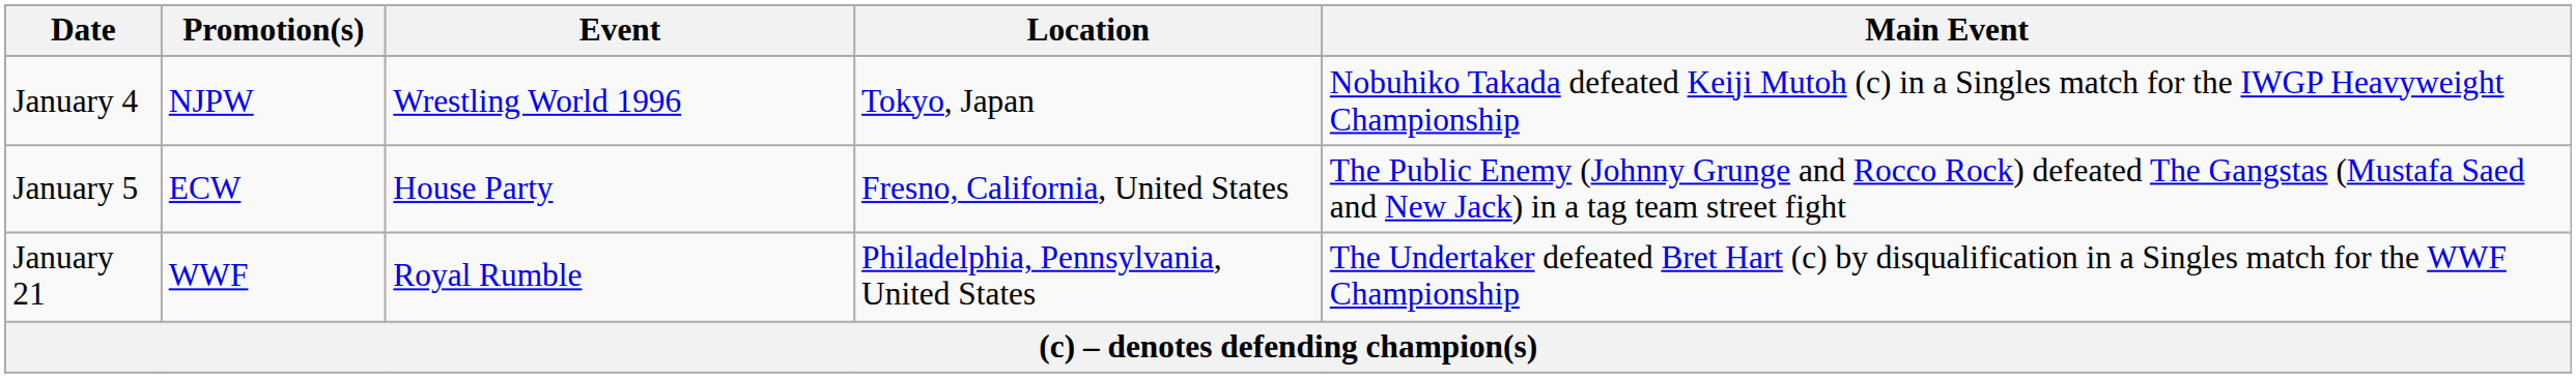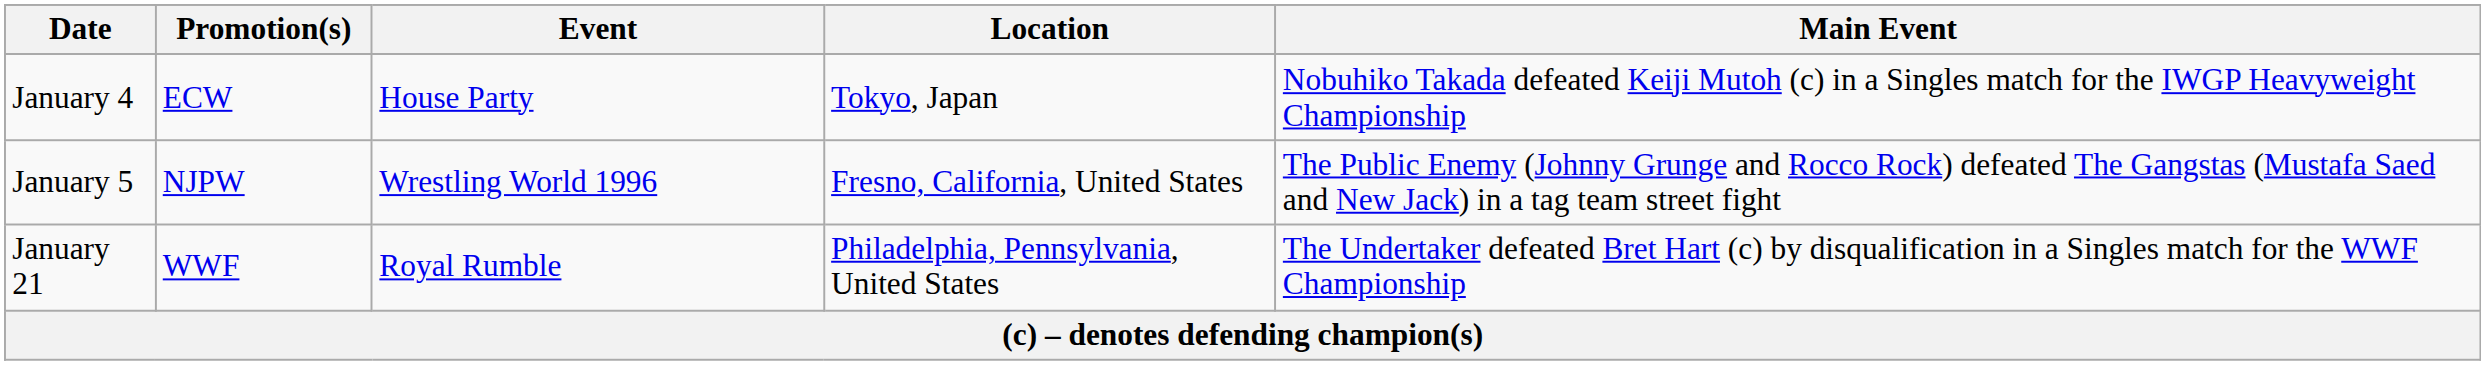 <table class="wikitable" style="width:100%;">
 <tr>
 <th width="5%">Date</th>
 <th width="5%">Promotion(s)</th>
 <th style="width:15%;">Event</th>
 <th style="width:15%;">Location</th>
 <th style="width:40%;">Main Event</th>
 </tr>
 <tr style="width:20%;" |Notes>
 </tr>
 <tr>
 <td>January 4</td>
-<td><a href='#'>NJPW</a></td>
-<td><a href='#'>Wrestling World 1996</a></td>
+<td><a href='#'>ECW</a></td>
+<td><a href='#'>House Party</a></td>
 <td><a href='#'>Tokyo</a>, Japan</td>
 <td><a href='#'>Nobuhiko Takada</a> defeated <a href='#'>Keiji Mutoh</a> (c) in a Singles match for the <a href='#'>IWGP Heavyweight Championship</a></td>
 </tr>
 <tr>
 <td>January 5</td>
-<td><a href='#'>ECW</a></td>
-<td><a href='#'>House Party</a></td>
+<td><a href='#'>NJPW</a></td>
+<td><a href='#'>Wrestling World 1996</a></td>
 <td><a href='#'>Fresno, California</a>, United States</td>
 <td><a href='#'>The Public Enemy</a> (<a href='#'>Johnny Grunge</a> and <a href='#'>Rocco Rock</a>) defeated <a href='#'>The Gangstas</a> (<a href='#'>Mustafa Saed</a> and <a href='#'>New Jack</a>) in a tag team street fight</td>
 </tr>
 <tr>
 <td>January 21</td>
 <td><a href='#'>WWF</a></td>
 <td><a href='#'>Royal Rumble</a></td>
 <td><a href='#'>Philadelphia, Pennsylvania</a>, United States</td>
 <td><a href='#'>The Undertaker</a> defeated <a href='#'>Bret Hart</a> (c) by disqualification in a Singles match for the <a href='#'>WWF Championship</a></td>
 </tr>
 <tr>
 <th colspan="6">(c) – denotes defending champion(s)</th>
 </tr>
 </table>
